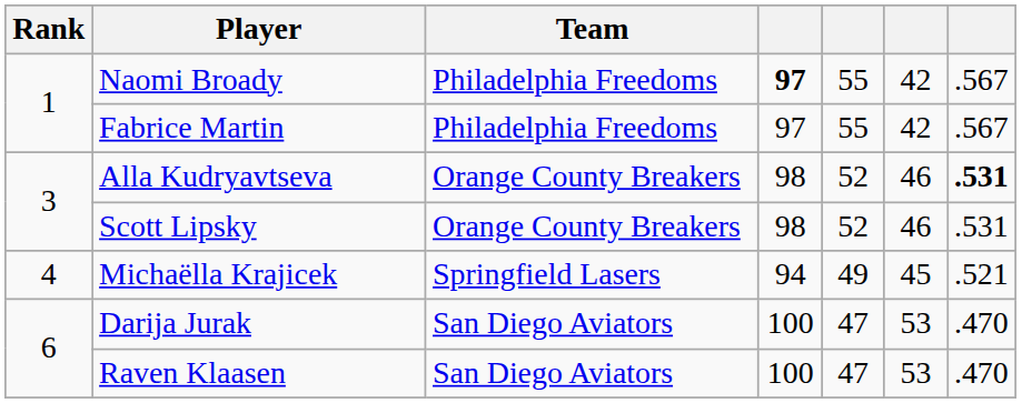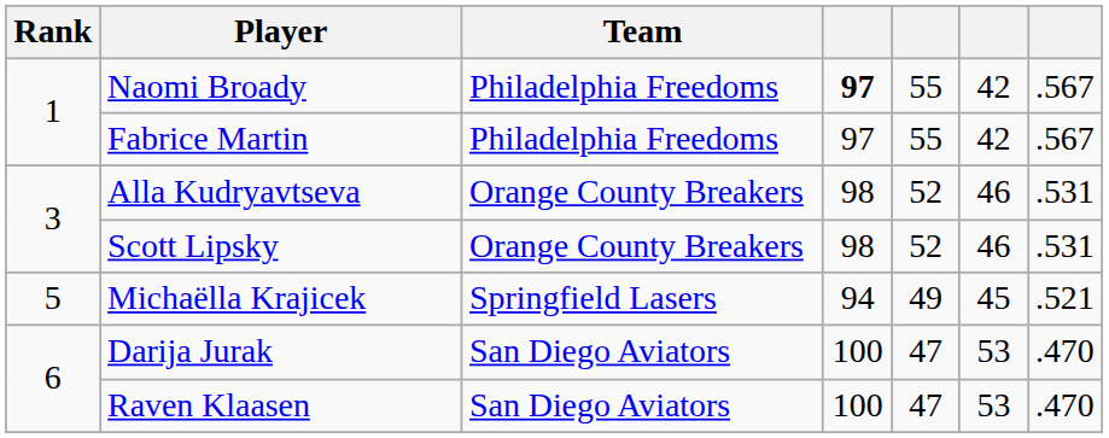 <table class="wikitable" style="text-align:left">
 <tr>
 <th width="25px">Rank</th>
 <th width="165px">Player</th>
 <th width="165px">Team</th>
 <th width="25px"></th>
 <th width="25px"></th>
 <th width="25px"></th>
 <th width="25px"></th>
 </tr>
 <tr>
 <td rowspan="2" style="text-align:center">1</td>
 <td><a href='#'>Naomi Broady</a></td>
 <td><a href='#'>Philadelphia Freedoms</a></td>
 <td style="text-align:center"><strong>97</strong></td>
 <td style="text-align:center">55</td>
 <td style="text-align:center">42</td>
 <td style="text-align:center">.567</td>
 </tr>
 <tr>
 <td><a href='#'>Fabrice Martin</a></td>
 <td><a href='#'>Philadelphia Freedoms</a></td>
 <td style="text-align:center">97</td>
 <td style="text-align:center">55</td>
 <td style="text-align:center">42</td>
 <td style="text-align:center">.567</td>
 </tr>
 <tr>
 <td rowspan="2" style="text-align:center">3</td>
 <td><a href='#'>Alla Kudryavtseva</a></td>
 <td><a href='#'>Orange County Breakers</a></td>
 <td style="text-align:center">98</td>
 <td style="text-align:center">52</td>
 <td style="text-align:center">46</td>
-<td style="text-align:center"><strong>.531</strong></td>
+<td style="text-align:center">.531</td>
 </tr>
 <tr>
 <td><a href='#'>Scott Lipsky</a></td>
 <td><a href='#'>Orange County Breakers</a></td>
 <td style="text-align:center">98</td>
 <td style="text-align:center">52</td>
 <td style="text-align:center">46</td>
 <td style="text-align:center">.531</td>
 </tr>
 <tr>
-<td style="text-align:center">4</td>
+<td style="text-align:center">5</td>
 <td><a href='#'>Michaëlla Krajicek</a></td>
 <td><a href='#'>Springfield Lasers</a></td>
 <td style="text-align:center">94</td>
 <td style="text-align:center">49</td>
 <td style="text-align:center">45</td>
 <td style="text-align:center">.521</td>
 </tr>
 <tr>
 <td rowspan="2" style="text-align:center">6</td>
 <td><a href='#'>Darija Jurak</a></td>
 <td><a href='#'>San Diego Aviators</a></td>
 <td style="text-align:center">100</td>
 <td style="text-align:center">47</td>
 <td style="text-align:center">53</td>
 <td style="text-align:center">.470</td>
 </tr>
 <tr>
 <td><a href='#'>Raven Klaasen</a></td>
 <td><a href='#'>San Diego Aviators</a></td>
 <td style="text-align:center">100</td>
 <td style="text-align:center">47</td>
 <td style="text-align:center">53</td>
 <td style="text-align:center">.470</td>
 </tr>
 </table>
